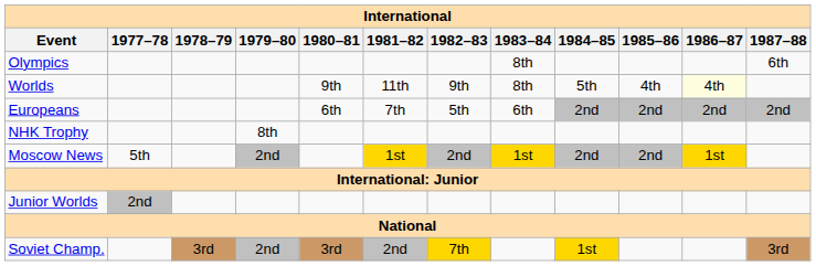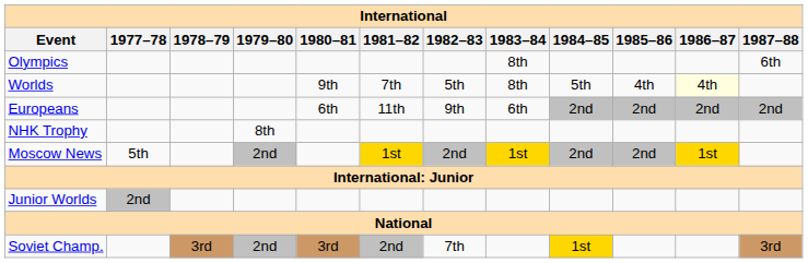 <table class="wikitable" style="text-align:center">
 <tr>
 <th style="background-color: #ffdead; " colspan=12 align=center><strong>International</strong></th>
 </tr>
 <tr>
 <th>Event</th>
 <th>1977–78</th>
 <th>1978–79</th>
 <th>1979–80</th>
 <th>1980–81</th>
 <th>1981–82</th>
 <th>1982–83</th>
 <th>1983–84</th>
 <th>1984–85</th>
 <th>1985–86</th>
 <th>1986–87</th>
 <th>1987–88</th>
 </tr>
 <tr>
 <td align=left><a href='#'>Olympics</a></td>
 <td></td>
 <td></td>
 <td></td>
 <td></td>
 <td></td>
 <td></td>
 <td>8th</td>
 <td></td>
 <td></td>
 <td></td>
 <td>6th</td>
 </tr>
 <tr>
 <td align=left><a href='#'>Worlds</a></td>
 <td></td>
 <td></td>
 <td></td>
 <td>9th</td>
-<td>11th</td>
-<td>9th</td>
+<td>7th</td>
+<td>5th</td>
 <td>8th</td>
 <td>5th</td>
 <td>4th</td>
 <td style="background: lightyellow;">4th</td>
 <td></td>
 </tr>
 <tr>
 <td align=left><a href='#'>Europeans</a></td>
 <td></td>
 <td></td>
 <td></td>
 <td>6th</td>
-<td>7th</td>
-<td>5th</td>
+<td>11th</td>
+<td>9th</td>
 <td>6th</td>
 <td bgcolor=silver>2nd</td>
 <td bgcolor=silver>2nd</td>
 <td bgcolor=silver>2nd</td>
 <td bgcolor=silver>2nd</td>
 </tr>
 <tr>
 <td align=left><a href='#'>NHK Trophy</a></td>
 <td></td>
 <td></td>
 <td>8th</td>
 <td></td>
 <td></td>
 <td></td>
 <td></td>
 <td></td>
 <td></td>
 <td></td>
 <td></td>
 </tr>
 <tr>
 <td align=left><a href='#'>Moscow News</a></td>
 <td>5th</td>
 <td></td>
 <td bgcolor=silver>2nd</td>
 <td></td>
 <td bgcolor=gold>1st</td>
 <td bgcolor=silver>2nd</td>
 <td bgcolor=gold>1st</td>
 <td bgcolor=silver>2nd</td>
 <td bgcolor=silver>2nd</td>
 <td bgcolor=gold>1st</td>
 <td></td>
 </tr>
 <tr>
 <th style="background-color: #ffdead; " colspan=12 align=center><strong>International: Junior</strong></th>
 </tr>
 <tr>
 <td align=left><a href='#'>Junior Worlds</a></td>
 <td bgcolor=silver>2nd</td>
 <td></td>
 <td></td>
 <td></td>
 <td></td>
 <td></td>
 <td></td>
 <td></td>
 <td></td>
 <td></td>
 <td></td>
 </tr>
 <tr>
 <th style="background-color: #ffdead; " colspan=12 align=center><strong>National</strong></th>
 </tr>
 <tr>
 <td align=left><a href='#'>Soviet Champ.</a></td>
 <td></td>
 <td bgcolor=cc9966>3rd</td>
 <td bgcolor=silver>2nd</td>
 <td bgcolor=cc9966>3rd</td>
 <td bgcolor=silver>2nd</td>
-<td style="background: gold;">7th</td>
+<td>7th</td>
 <td></td>
 <td bgcolor=gold>1st</td>
 <td></td>
 <td></td>
 <td bgcolor=cc9966>3rd</td>
 </tr>
 </table>
